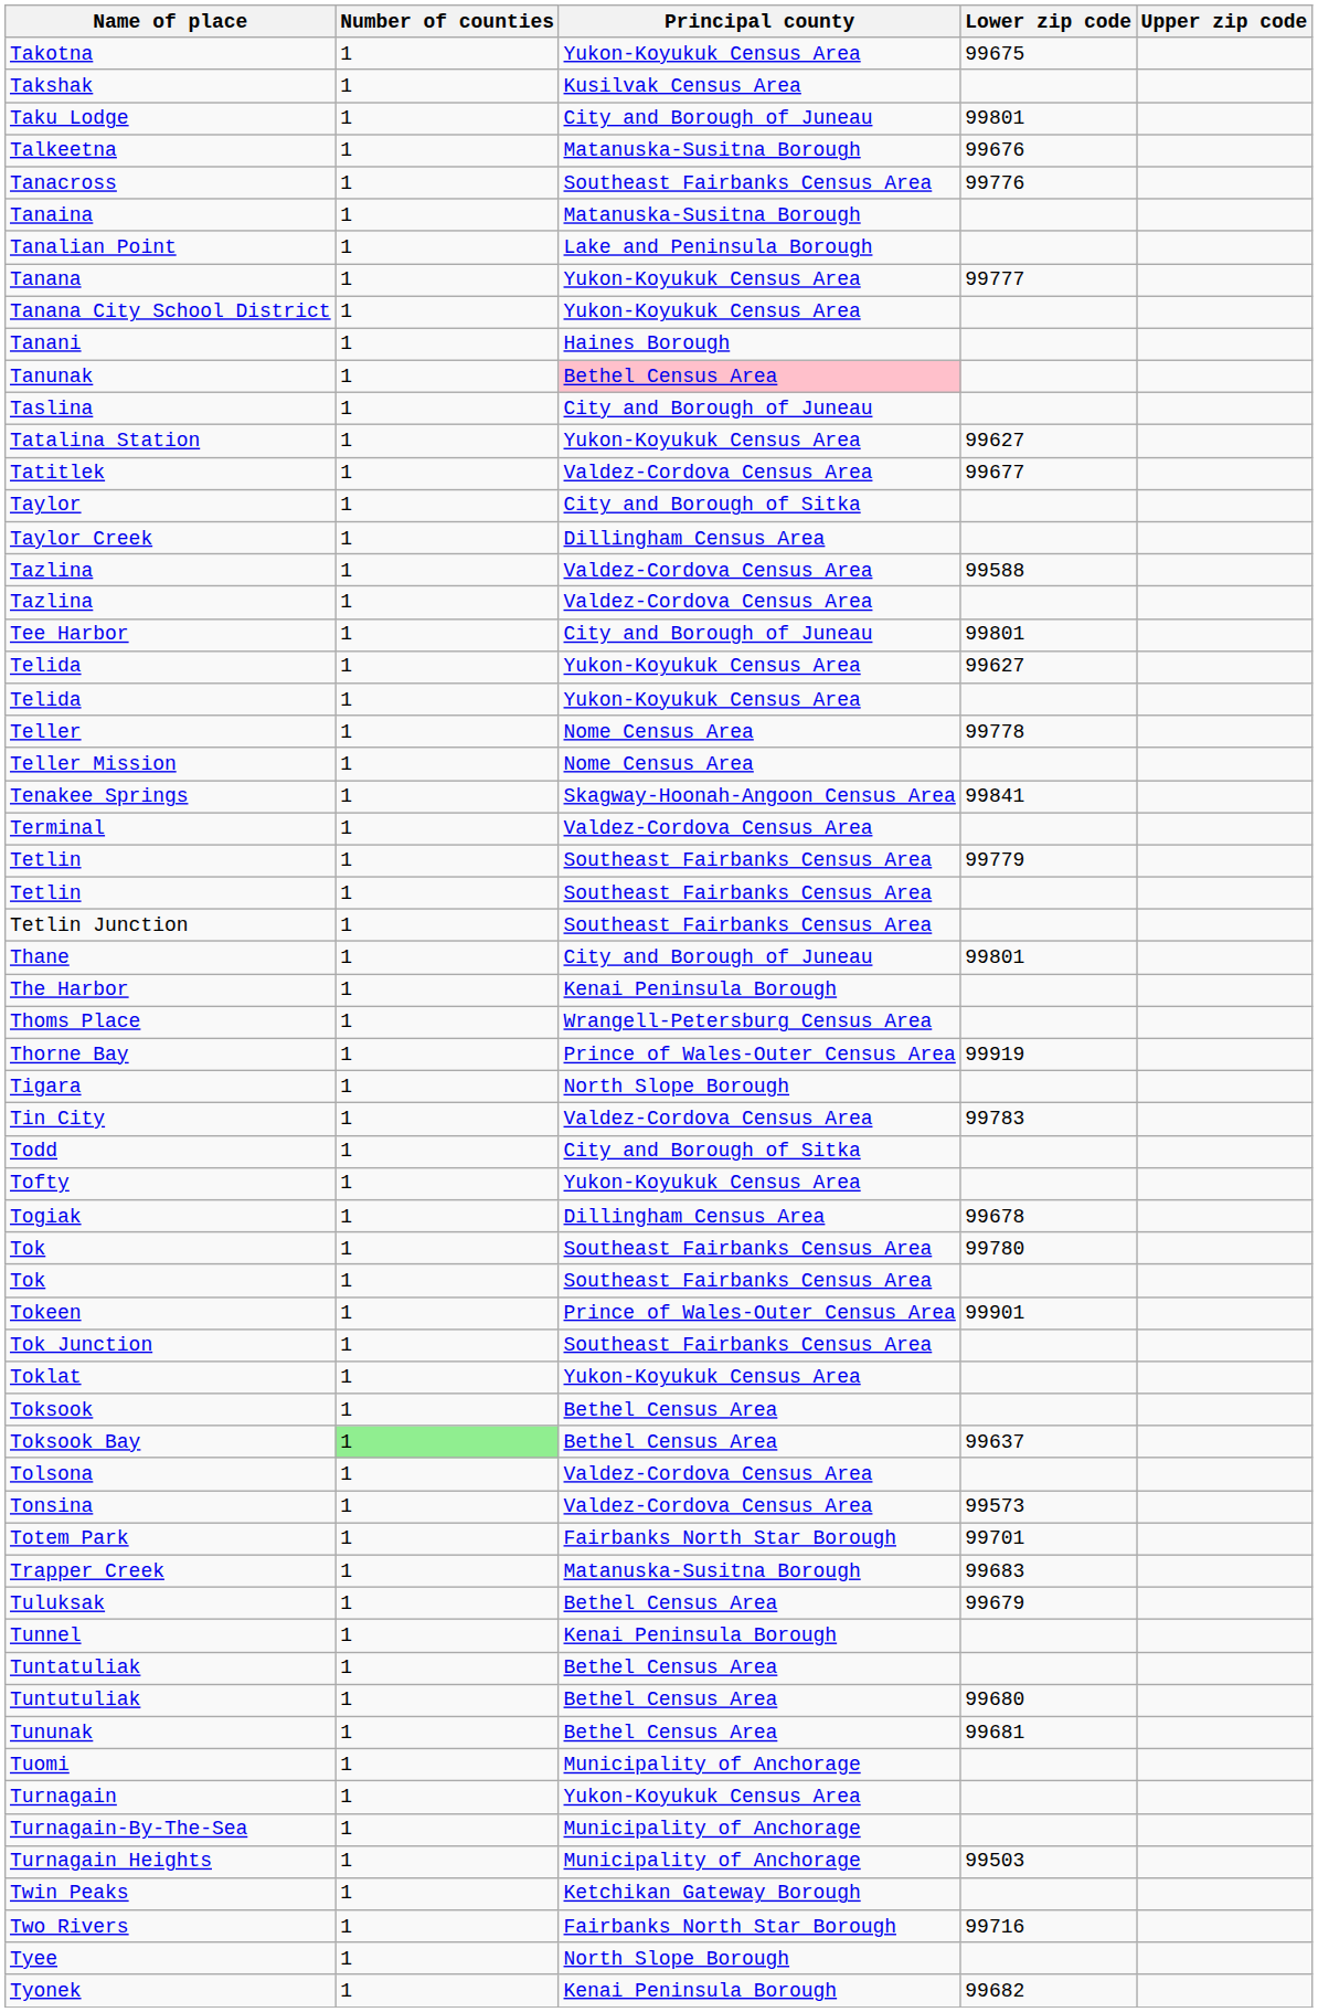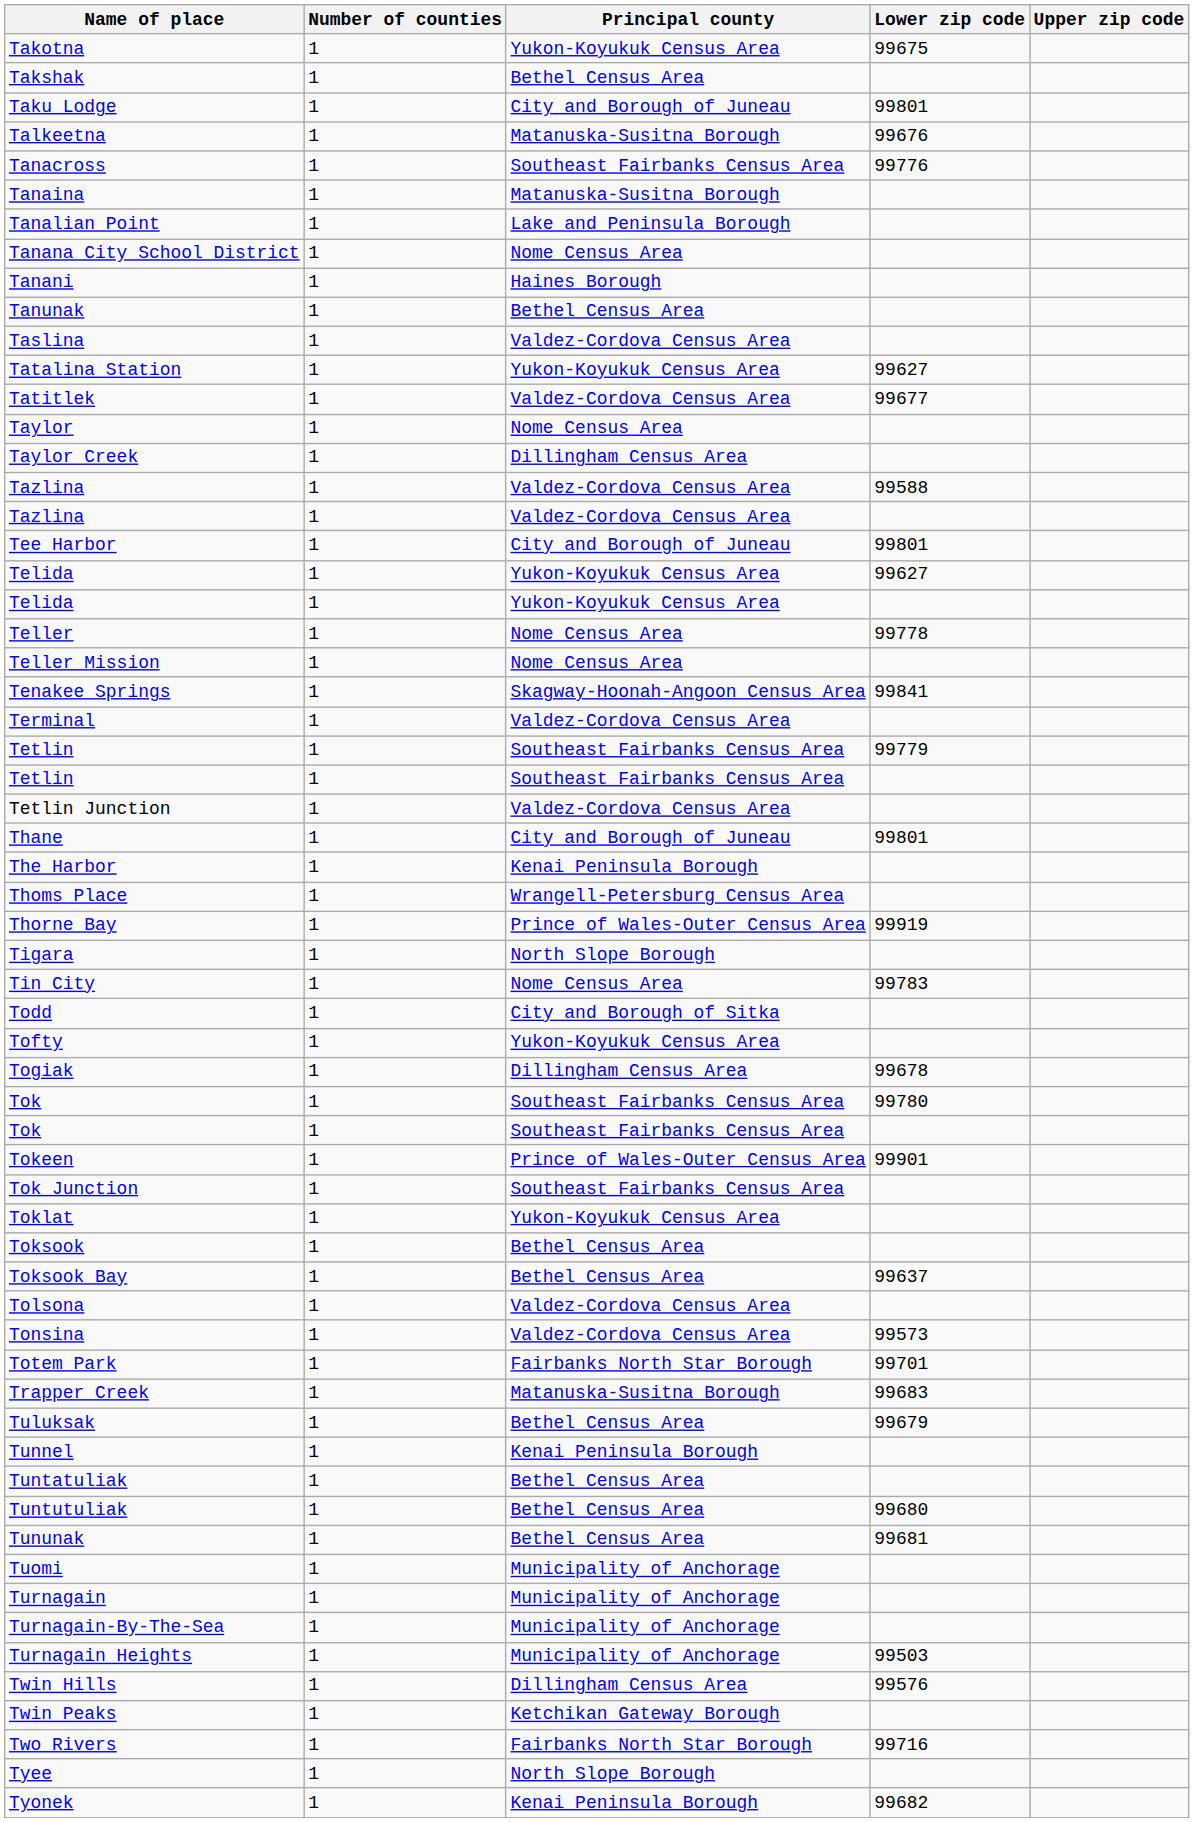 <table class="wikitable">
 <tr>
 <th>Name of place</th>
 <th>Number of counties</th>
 <th>Principal county</th>
 <th>Lower zip code</th>
 <th>Upper zip code</th>
 </tr>
 <tr --->
 <td><a href='#'>Takotna</a></td>
 <td>1</td>
 <td><a href='#'>Yukon-Koyukuk Census Area</a></td>
 <td>99675</td>
 <td> </td>
 </tr>
 <tr --->
 <td><a href='#'>Takshak</a></td>
 <td>1</td>
-<td><a href='#'>Kusilvak Census Area</a></td>
+<td><a href='#'>Bethel Census Area</a></td>
 <td> </td>
 <td> </td>
 </tr>
 <tr --->
 <td><a href='#'>Taku Lodge</a></td>
 <td>1</td>
 <td><a href='#'>City and Borough of Juneau</a></td>
 <td>99801</td>
 <td> </td>
 </tr>
 <tr --->
 <td><a href='#'>Talkeetna</a></td>
 <td>1</td>
 <td><a href='#'>Matanuska-Susitna Borough</a></td>
 <td>99676</td>
 <td> </td>
 </tr>
 <tr --->
 <td><a href='#'>Tanacross</a></td>
 <td>1</td>
 <td><a href='#'>Southeast Fairbanks Census Area</a></td>
 <td>99776</td>
 <td> </td>
 </tr>
 <tr --->
 <td><a href='#'>Tanaina</a></td>
 <td>1</td>
 <td><a href='#'>Matanuska-Susitna Borough</a></td>
 <td> </td>
 <td> </td>
 </tr>
 <tr --->
 <td><a href='#'>Tanalian Point</a></td>
 <td>1</td>
 <td><a href='#'>Lake and Peninsula Borough</a></td>
 <td> </td>
 <td> </td>
 </tr>
 <tr --->
-<td><a href='#'>Tanana</a></td>
-<td>1</td>
-<td><a href='#'>Yukon-Koyukuk Census Area</a></td>
-<td>99777</td>
-<td> </td>
-</tr>
-<tr --->
 <td><a href='#'>Tanana City School District</a></td>
 <td>1</td>
-<td><a href='#'>Yukon-Koyukuk Census Area</a></td>
+<td><a href='#'>Nome Census Area</a></td>
 <td> </td>
 <td> </td>
 </tr>
 <tr --->
 <td><a href='#'>Tanani</a></td>
 <td>1</td>
 <td><a href='#'>Haines Borough</a></td>
 <td> </td>
 <td> </td>
 </tr>
 <tr --->
 <td><a href='#'>Tanunak</a></td>
 <td>1</td>
-<td style="background: pink;"><a href='#'>Bethel Census Area</a></td>
+<td><a href='#'>Bethel Census Area</a></td>
 <td> </td>
 <td> </td>
 </tr>
 <tr --->
 <td><a href='#'>Taslina</a></td>
 <td>1</td>
-<td><a href='#'>City and Borough of Juneau</a></td>
+<td><a href='#'>Valdez-Cordova Census Area</a></td>
 <td> </td>
 <td> </td>
 </tr>
 <tr --->
 <td><a href='#'>Tatalina Station</a></td>
 <td>1</td>
 <td><a href='#'>Yukon-Koyukuk Census Area</a></td>
 <td>99627</td>
 <td> </td>
 </tr>
 <tr --->
 <td><a href='#'>Tatitlek</a></td>
 <td>1</td>
 <td><a href='#'>Valdez-Cordova Census Area</a></td>
 <td>99677</td>
 <td> </td>
 </tr>
 <tr --->
 <td><a href='#'>Taylor</a></td>
 <td>1</td>
-<td><a href='#'>City and Borough of Sitka</a></td>
+<td><a href='#'>Nome Census Area</a></td>
 <td> </td>
 <td> </td>
 </tr>
 <tr --->
 <td><a href='#'>Taylor Creek</a></td>
 <td>1</td>
 <td><a href='#'>Dillingham Census Area</a></td>
 <td> </td>
 <td> </td>
 </tr>
 <tr --->
 <td><a href='#'>Tazlina</a></td>
 <td>1</td>
 <td><a href='#'>Valdez-Cordova Census Area</a></td>
 <td>99588</td>
 <td> </td>
 </tr>
 <tr --->
 <td><a href='#'>Tazlina</a></td>
 <td>1</td>
 <td><a href='#'>Valdez-Cordova Census Area</a></td>
 <td> </td>
 <td> </td>
 </tr>
 <tr --->
 <td><a href='#'>Tee Harbor</a></td>
 <td>1</td>
 <td><a href='#'>City and Borough of Juneau</a></td>
 <td>99801</td>
 <td> </td>
 </tr>
 <tr --->
 <td><a href='#'>Telida</a></td>
 <td>1</td>
 <td><a href='#'>Yukon-Koyukuk Census Area</a></td>
 <td>99627</td>
 <td> </td>
 </tr>
 <tr --->
 <td><a href='#'>Telida</a></td>
 <td>1</td>
 <td><a href='#'>Yukon-Koyukuk Census Area</a></td>
 <td> </td>
 <td> </td>
 </tr>
 <tr --->
 <td><a href='#'>Teller</a></td>
 <td>1</td>
 <td><a href='#'>Nome Census Area</a></td>
 <td>99778</td>
 <td> </td>
 </tr>
 <tr --->
 <td><a href='#'>Teller Mission</a></td>
 <td>1</td>
 <td><a href='#'>Nome Census Area</a></td>
 <td> </td>
 <td> </td>
 </tr>
 <tr --->
 <td><a href='#'>Tenakee Springs</a></td>
 <td>1</td>
 <td><a href='#'>Skagway-Hoonah-Angoon Census Area</a></td>
 <td>99841</td>
 <td> </td>
 </tr>
 <tr --->
 <td><a href='#'>Terminal</a></td>
 <td>1</td>
 <td><a href='#'>Valdez-Cordova Census Area</a></td>
 <td> </td>
 <td> </td>
 </tr>
 <tr --->
 <td><a href='#'>Tetlin</a></td>
 <td>1</td>
 <td><a href='#'>Southeast Fairbanks Census Area</a></td>
 <td>99779</td>
 <td> </td>
 </tr>
 <tr --->
 <td><a href='#'>Tetlin</a></td>
 <td>1</td>
 <td><a href='#'>Southeast Fairbanks Census Area</a></td>
 <td> </td>
 <td> </td>
 </tr>
 <tr --->
 <td>Tetlin Junction</td>
 <td>1</td>
-<td><a href='#'>Southeast Fairbanks Census Area</a></td>
+<td><a href='#'>Valdez-Cordova Census Area</a></td>
 <td> </td>
 <td> </td>
 </tr>
 <tr --->
 <td><a href='#'>Thane</a></td>
 <td>1</td>
 <td><a href='#'>City and Borough of Juneau</a></td>
 <td>99801</td>
 <td> </td>
 </tr>
 <tr --->
 <td><a href='#'>The Harbor</a></td>
 <td>1</td>
 <td><a href='#'>Kenai Peninsula Borough</a></td>
 <td> </td>
 <td> </td>
 </tr>
 <tr --->
 <td><a href='#'>Thoms Place</a></td>
 <td>1</td>
 <td><a href='#'>Wrangell-Petersburg Census Area</a></td>
 <td> </td>
 <td> </td>
 </tr>
 <tr --->
 <td><a href='#'>Thorne Bay</a></td>
 <td>1</td>
 <td><a href='#'>Prince of Wales-Outer Census Area</a></td>
 <td>99919</td>
 <td> </td>
 </tr>
 <tr --->
 <td><a href='#'>Tigara</a></td>
 <td>1</td>
 <td><a href='#'>North Slope Borough</a></td>
 <td> </td>
 <td> </td>
 </tr>
 <tr --->
 <td><a href='#'>Tin City</a></td>
 <td>1</td>
-<td><a href='#'>Valdez-Cordova Census Area</a></td>
+<td><a href='#'>Nome Census Area</a></td>
 <td>99783</td>
 <td> </td>
 </tr>
 <tr --->
 <td><a href='#'>Todd</a></td>
 <td>1</td>
 <td><a href='#'>City and Borough of Sitka</a></td>
 <td> </td>
 <td> </td>
 </tr>
 <tr --->
 <td><a href='#'>Tofty</a></td>
 <td>1</td>
 <td><a href='#'>Yukon-Koyukuk Census Area</a></td>
 <td> </td>
 <td> </td>
 </tr>
 <tr --->
 <td><a href='#'>Togiak</a></td>
 <td>1</td>
 <td><a href='#'>Dillingham Census Area</a></td>
 <td>99678</td>
 <td> </td>
 </tr>
 <tr --->
 <td><a href='#'>Tok</a></td>
 <td>1</td>
 <td><a href='#'>Southeast Fairbanks Census Area</a></td>
 <td>99780</td>
 <td> </td>
 </tr>
 <tr --->
 <td><a href='#'>Tok</a></td>
 <td>1</td>
 <td><a href='#'>Southeast Fairbanks Census Area</a></td>
 <td> </td>
 <td> </td>
 </tr>
 <tr --->
 <td><a href='#'>Tokeen</a></td>
 <td>1</td>
 <td><a href='#'>Prince of Wales-Outer Census Area</a></td>
 <td>99901</td>
 <td> </td>
 </tr>
 <tr --->
 <td><a href='#'>Tok Junction</a></td>
 <td>1</td>
 <td><a href='#'>Southeast Fairbanks Census Area</a></td>
 <td> </td>
 <td> </td>
 </tr>
 <tr --->
 <td><a href='#'>Toklat</a></td>
 <td>1</td>
 <td><a href='#'>Yukon-Koyukuk Census Area</a></td>
 <td> </td>
 <td> </td>
 </tr>
 <tr --->
 <td><a href='#'>Toksook</a></td>
 <td>1</td>
 <td><a href='#'>Bethel Census Area</a></td>
 <td> </td>
 <td> </td>
 </tr>
 <tr --->
 <td><a href='#'>Toksook Bay</a></td>
-<td style="background: lightgreen;">1</td>
+<td>1</td>
 <td><a href='#'>Bethel Census Area</a></td>
 <td>99637</td>
 <td> </td>
 </tr>
 <tr --->
 <td><a href='#'>Tolsona</a></td>
 <td>1</td>
 <td><a href='#'>Valdez-Cordova Census Area</a></td>
 <td> </td>
 <td> </td>
 </tr>
 <tr --->
 <td><a href='#'>Tonsina</a></td>
 <td>1</td>
 <td><a href='#'>Valdez-Cordova Census Area</a></td>
 <td>99573</td>
 <td> </td>
 </tr>
 <tr --->
 <td><a href='#'>Totem Park</a></td>
 <td>1</td>
 <td><a href='#'>Fairbanks North Star Borough</a></td>
 <td>99701</td>
 <td> </td>
 </tr>
 <tr --->
 <td><a href='#'>Trapper Creek</a></td>
 <td>1</td>
 <td><a href='#'>Matanuska-Susitna Borough</a></td>
 <td>99683</td>
 <td> </td>
 </tr>
 <tr --->
 <td><a href='#'>Tuluksak</a></td>
 <td>1</td>
 <td><a href='#'>Bethel Census Area</a></td>
 <td>99679</td>
 <td> </td>
 </tr>
 <tr --->
 <td><a href='#'>Tunnel</a></td>
 <td>1</td>
 <td><a href='#'>Kenai Peninsula Borough</a></td>
 <td> </td>
 <td> </td>
 </tr>
 <tr --->
 <td><a href='#'>Tuntatuliak</a></td>
 <td>1</td>
 <td><a href='#'>Bethel Census Area</a></td>
 <td> </td>
 <td> </td>
 </tr>
 <tr --->
 <td><a href='#'>Tuntutuliak</a></td>
 <td>1</td>
 <td><a href='#'>Bethel Census Area</a></td>
 <td>99680</td>
 <td> </td>
 </tr>
 <tr --->
 <td><a href='#'>Tununak</a></td>
 <td>1</td>
 <td><a href='#'>Bethel Census Area</a></td>
 <td>99681</td>
 <td> </td>
 </tr>
 <tr --->
 <td><a href='#'>Tuomi</a></td>
 <td>1</td>
 <td><a href='#'>Municipality of Anchorage</a></td>
 <td> </td>
 <td> </td>
 </tr>
 <tr --->
 <td><a href='#'>Turnagain</a></td>
 <td>1</td>
-<td><a href='#'>Yukon-Koyukuk Census Area</a></td>
+<td><a href='#'>Municipality of Anchorage</a></td>
 <td> </td>
 <td> </td>
 </tr>
 <tr --->
 <td><a href='#'>Turnagain-By-The-Sea</a></td>
 <td>1</td>
 <td><a href='#'>Municipality of Anchorage</a></td>
 <td> </td>
 <td> </td>
 </tr>
 <tr --->
 <td><a href='#'>Turnagain Heights</a></td>
 <td>1</td>
 <td><a href='#'>Municipality of Anchorage</a></td>
 <td>99503</td>
+<td> </td>
+</tr>
+<tr --->
+<td><a href='#'>Twin Hills</a></td>
+<td>1</td>
+<td><a href='#'>Dillingham Census Area</a></td>
+<td>99576</td>
 <td> </td>
 </tr>
 <tr --->
 <td><a href='#'>Twin Peaks</a></td>
 <td>1</td>
 <td><a href='#'>Ketchikan Gateway Borough</a></td>
 <td> </td>
 <td> </td>
 </tr>
 <tr --->
 <td><a href='#'>Two Rivers</a></td>
 <td>1</td>
 <td><a href='#'>Fairbanks North Star Borough</a></td>
 <td>99716</td>
 <td> </td>
 </tr>
 <tr --->
 <td><a href='#'>Tyee</a></td>
 <td>1</td>
 <td><a href='#'>North Slope Borough</a></td>
 <td> </td>
 <td> </td>
 </tr>
 <tr --->
 <td><a href='#'>Tyonek</a></td>
 <td>1</td>
 <td><a href='#'>Kenai Peninsula Borough</a></td>
 <td>99682</td>
 <td> </td>
 </tr>
 <tr --->
 </tr>
 </table>
